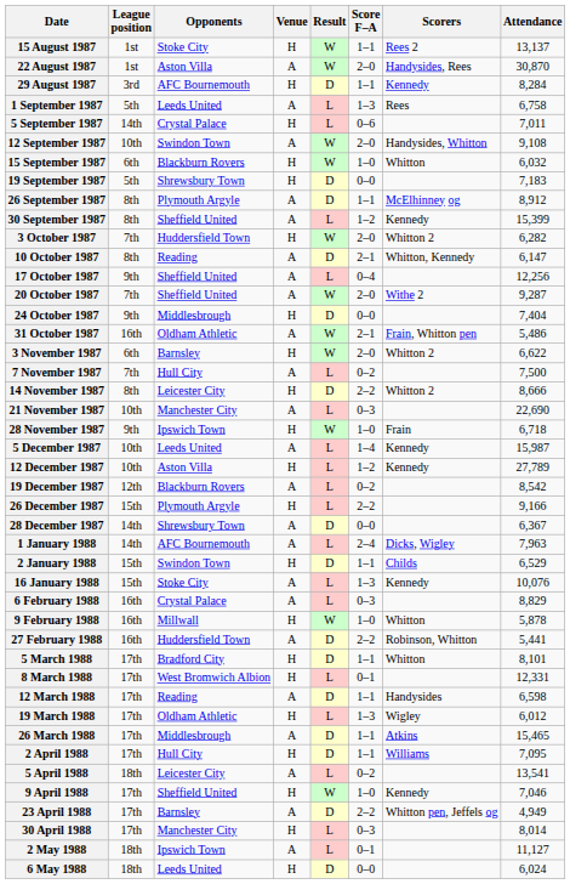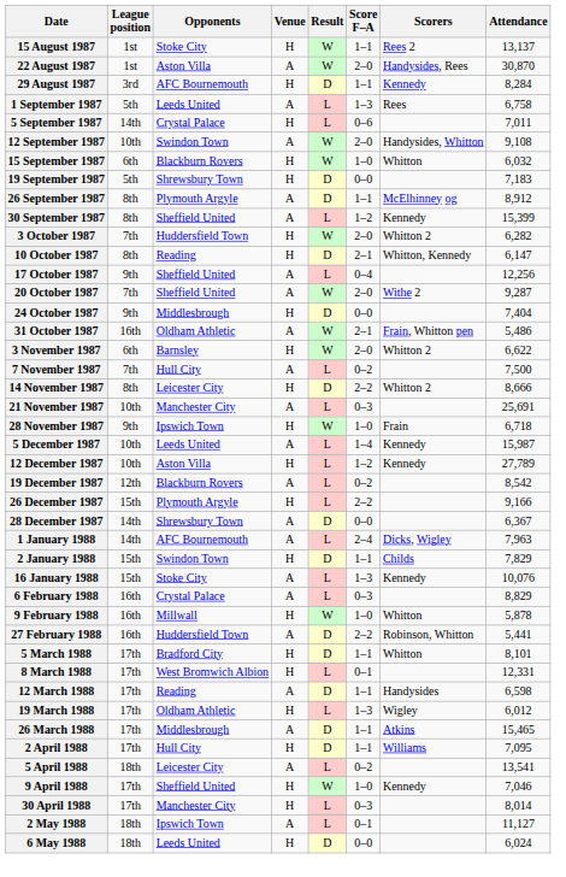 <table class="wikitable plainrowheaders" style="text-align:center">
 <tr>
 <th scope="col">Date</th>
 <th scope="col">League<br>position</th>
 <th scope="col">Opponents</th>
 <th scope="col">Venue</th>
 <th scope="col">Result</th>
 <th scope="col">Score<br>F–A</th>
 <th scope="col">Scorers</th>
 <th scope="col">Attendance</th>
 </tr>
 <tr>
 <th scope="row">15 August 1987</th>
 <td>1st</td>
 <td align="left"><a href='#'>Stoke City</a></td>
 <td>H</td>
 <td style="background:#cfc">W</td>
 <td>1–1</td>
 <td align="left"><a href='#'>Rees</a> 2</td>
 <td>13,137</td>
 </tr>
 <tr>
 <th scope="row">22 August 1987</th>
 <td>1st</td>
 <td align="left"><a href='#'>Aston Villa</a></td>
 <td>A</td>
 <td style="background:#cfc">W</td>
 <td>2–0</td>
 <td align="left"><a href='#'>Handysides</a>, Rees</td>
 <td>30,870</td>
 </tr>
 <tr>
 <th scope="row">29 August 1987</th>
 <td>3rd</td>
 <td align="left"><a href='#'>AFC Bournemouth</a></td>
 <td>H</td>
 <td style="background:#ffc">D</td>
 <td>1–1</td>
 <td align="left"><a href='#'>Kennedy</a></td>
 <td>8,284</td>
 </tr>
 <tr>
 <th scope="row">1 September 1987</th>
 <td>5th</td>
 <td align="left"><a href='#'>Leeds United</a></td>
 <td>A</td>
 <td style="background:#fcc">L</td>
 <td>1–3</td>
 <td align="left">Rees</td>
 <td>6,758</td>
 </tr>
 <tr>
 <th scope="row">5 September 1987</th>
 <td>14th</td>
 <td align="left"><a href='#'>Crystal Palace</a></td>
 <td>H</td>
 <td style="background:#fcc">L</td>
 <td>0–6</td>
 <td></td>
 <td>7,011</td>
 </tr>
 <tr>
 <th scope="row">12 September 1987</th>
 <td>10th</td>
 <td align="left"><a href='#'>Swindon Town</a></td>
 <td>A</td>
 <td style="background:#cfc">W</td>
 <td>2–0</td>
 <td align="left">Handysides, <a href='#'>Whitton</a></td>
 <td>9,108</td>
 </tr>
 <tr>
 <th scope="row">15 September 1987</th>
 <td>6th</td>
 <td align="left"><a href='#'>Blackburn Rovers</a></td>
 <td>H</td>
 <td style="background:#cfc">W</td>
 <td>1–0</td>
 <td align="left">Whitton</td>
 <td>6,032</td>
 </tr>
 <tr>
 <th scope="row">19 September 1987</th>
 <td>5th</td>
 <td align="left"><a href='#'>Shrewsbury Town</a></td>
 <td>H</td>
 <td style="background:#ffc">D</td>
 <td>0–0</td>
 <td></td>
 <td>7,183</td>
 </tr>
 <tr>
 <th scope="row">26 September 1987</th>
 <td>8th</td>
 <td align="left"><a href='#'>Plymouth Argyle</a></td>
 <td>A</td>
 <td style="background:#ffc">D</td>
 <td>1–1</td>
 <td align="left"><a href='#'>McElhinney</a> <a href='#'>og</a></td>
 <td>8,912</td>
 </tr>
 <tr>
 <th scope="row">30 September 1987</th>
 <td>8th</td>
 <td align="left"><a href='#'>Sheffield United</a></td>
 <td>A</td>
 <td style="background:#fcc">L</td>
 <td>1–2</td>
 <td align="left">Kennedy</td>
 <td>15,399</td>
 </tr>
 <tr>
 <th scope="row">3 October 1987</th>
 <td>7th</td>
 <td align="left"><a href='#'>Huddersfield Town</a></td>
 <td>H</td>
 <td style="background:#cfc">W</td>
 <td>2–0</td>
 <td align="left">Whitton 2</td>
 <td>6,282</td>
 </tr>
 <tr>
 <th scope="row">10 October 1987</th>
 <td>8th</td>
 <td align="left"><a href='#'>Reading</a></td>
-<td>A</td>
+<td>H</td>
 <td style="background:#ffc">D</td>
 <td>2–1</td>
 <td align="left">Whitton, Kennedy</td>
 <td>6,147</td>
 </tr>
 <tr>
 <th scope="row">17 October 1987</th>
 <td>9th</td>
 <td align="left"><a href='#'>Sheffield United</a></td>
 <td>A</td>
 <td style="background:#fcc">L</td>
 <td>0–4</td>
 <td></td>
 <td>12,256</td>
 </tr>
 <tr>
 <th scope="row">20 October 1987</th>
 <td>7th</td>
 <td align="left"><a href='#'>Sheffield United</a></td>
 <td>A</td>
 <td style="background:#cfc">W</td>
 <td>2–0</td>
 <td align="left"><a href='#'>Withe</a> 2</td>
 <td>9,287</td>
 </tr>
 <tr>
 <th scope="row">24 October 1987</th>
 <td>9th</td>
 <td align="left"><a href='#'>Middlesbrough</a></td>
 <td>H</td>
 <td style="background:#ffc">D</td>
 <td>0–0</td>
 <td></td>
 <td>7,404</td>
 </tr>
 <tr>
 <th scope="row">31 October 1987</th>
 <td>16th</td>
 <td align="left"><a href='#'>Oldham Athletic</a></td>
 <td>A</td>
 <td style="background:#cfc">W</td>
 <td>2–1</td>
 <td align="left"><a href='#'>Frain</a>, Whitton <a href='#'>pen</a></td>
 <td>5,486</td>
 </tr>
 <tr>
 <th scope="row">3 November 1987</th>
 <td>6th</td>
 <td align="left"><a href='#'>Barnsley</a></td>
 <td>H</td>
 <td style="background:#cfc">W</td>
 <td>2–0</td>
 <td align="left">Whitton 2</td>
 <td>6,622</td>
 </tr>
 <tr>
 <th scope="row">7 November 1987</th>
 <td>7th</td>
 <td align="left"><a href='#'>Hull City</a></td>
 <td>A</td>
 <td style="background:#fcc">L</td>
 <td>0–2</td>
 <td></td>
 <td>7,500</td>
 </tr>
 <tr>
 <th scope="row">14 November 1987</th>
 <td>8th</td>
 <td align="left"><a href='#'>Leicester City</a></td>
 <td>H</td>
 <td style="background:#ffc">D</td>
 <td>2–2</td>
 <td align="left">Whitton 2</td>
 <td>8,666</td>
 </tr>
 <tr>
 <th scope="row">21 November 1987</th>
 <td>10th</td>
 <td align="left"><a href='#'>Manchester City</a></td>
 <td>A</td>
 <td style="background:#fcc">L</td>
 <td>0–3</td>
 <td></td>
-<td>22,690</td>
+<td>25,691</td>
 </tr>
 <tr>
 <th scope="row">28 November 1987</th>
 <td>9th</td>
 <td align="left"><a href='#'>Ipswich Town</a></td>
 <td>H</td>
 <td style="background:#cfc">W</td>
 <td>1–0</td>
 <td align="left">Frain</td>
 <td>6,718</td>
 </tr>
 <tr>
 <th scope="row">5 December 1987</th>
 <td>10th</td>
 <td align="left"><a href='#'>Leeds United</a></td>
 <td>A</td>
 <td style="background:#fcc">L</td>
 <td>1–4</td>
 <td align="left">Kennedy</td>
 <td>15,987</td>
 </tr>
 <tr>
 <th scope="row">12 December 1987</th>
 <td>10th</td>
 <td align="left"><a href='#'>Aston Villa</a></td>
 <td>H</td>
 <td style="background:#fcc">L</td>
 <td>1–2</td>
 <td align="left">Kennedy</td>
 <td>27,789</td>
 </tr>
 <tr>
 <th scope="row">19 December 1987</th>
 <td>12th</td>
 <td align="left"><a href='#'>Blackburn Rovers</a></td>
 <td>A</td>
 <td style="background:#fcc">L</td>
 <td>0–2</td>
 <td></td>
 <td>8,542</td>
 </tr>
 <tr>
 <th scope="row">26 December 1987</th>
 <td>15th</td>
 <td align="left"><a href='#'>Plymouth Argyle</a></td>
 <td>H</td>
 <td style="background:#fcc">L</td>
 <td>2–2</td>
 <td></td>
 <td>9,166</td>
 </tr>
 <tr>
 <th scope="row">28 December 1987</th>
 <td>14th</td>
 <td align="left"><a href='#'>Shrewsbury Town</a></td>
 <td>A</td>
 <td style="background:#ffc">D</td>
 <td>0–0</td>
 <td></td>
 <td>6,367</td>
 </tr>
 <tr>
 <th scope="row">1 January 1988</th>
 <td>14th</td>
 <td align="left"><a href='#'>AFC Bournemouth</a></td>
 <td>A</td>
 <td style="background:#fcc">L</td>
 <td>2–4</td>
 <td align="left"><a href='#'>Dicks</a>, <a href='#'>Wigley</a></td>
 <td>7,963</td>
 </tr>
 <tr>
 <th scope="row">2 January 1988</th>
 <td>15th</td>
 <td align="left"><a href='#'>Swindon Town</a></td>
 <td>H</td>
 <td style="background:#ffc">D</td>
 <td>1–1</td>
 <td align="left"><a href='#'>Childs</a></td>
-<td>6,529</td>
+<td>7,829</td>
 </tr>
 <tr>
 <th scope="row">16 January 1988</th>
 <td>15th</td>
 <td align="left"><a href='#'>Stoke City</a></td>
 <td>A</td>
 <td style="background:#fcc">L</td>
 <td>1–3</td>
 <td align="left">Kennedy</td>
 <td>10,076</td>
 </tr>
 <tr>
 <th scope="row">6 February 1988</th>
 <td>16th</td>
 <td align="left"><a href='#'>Crystal Palace</a></td>
 <td>A</td>
 <td style="background:#fcc">L</td>
 <td>0–3</td>
 <td></td>
 <td>8,829</td>
 </tr>
 <tr>
 <th scope="row">9 February 1988</th>
 <td>16th</td>
 <td align="left"><a href='#'>Millwall</a></td>
 <td>H</td>
 <td style="background:#cfc">W</td>
 <td>1–0</td>
 <td align="left">Whitton</td>
 <td>5,878</td>
 </tr>
 <tr>
 <th scope="row">27 February 1988</th>
 <td>16th</td>
 <td align="left"><a href='#'>Huddersfield Town</a></td>
 <td>A</td>
 <td style="background:#ffc">D</td>
 <td>2–2</td>
 <td align="left">Robinson, Whitton</td>
 <td>5,441</td>
 </tr>
 <tr>
 <th scope="row">5 March 1988</th>
 <td>17th</td>
 <td align="left"><a href='#'>Bradford City</a></td>
 <td>H</td>
 <td style="background:#ffc">D</td>
 <td>1–1</td>
 <td align="left">Whitton</td>
 <td>8,101</td>
 </tr>
 <tr>
 <th scope="row">8 March 1988</th>
 <td>17th</td>
 <td align="left"><a href='#'>West Bromwich Albion</a></td>
 <td>H</td>
 <td style="background:#fcc">L</td>
 <td>0–1</td>
 <td></td>
 <td>12,331</td>
 </tr>
 <tr>
 <th scope="row">12 March 1988</th>
 <td>17th</td>
 <td align="left"><a href='#'>Reading</a></td>
 <td>A</td>
 <td style="background:#ffc">D</td>
 <td>1–1</td>
 <td align="left">Handysides</td>
 <td>6,598</td>
 </tr>
 <tr>
 <th scope="row">19 March 1988</th>
 <td>17th</td>
 <td align="left"><a href='#'>Oldham Athletic</a></td>
 <td>H</td>
 <td style="background:#fcc">L</td>
 <td>1–3</td>
 <td align="left">Wigley</td>
 <td>6,012</td>
 </tr>
 <tr>
 <th scope="row">26 March 1988</th>
 <td>17th</td>
 <td align="left"><a href='#'>Middlesbrough</a></td>
 <td>A</td>
 <td style="background:#ffc">D</td>
 <td>1–1</td>
 <td align="left"><a href='#'>Atkins</a></td>
 <td>15,465</td>
 </tr>
 <tr>
 <th scope="row">2 April 1988</th>
 <td>17th</td>
 <td align="left"><a href='#'>Hull City</a></td>
 <td>H</td>
 <td style="background:#ffc">D</td>
 <td>1–1</td>
 <td align="left"><a href='#'>Williams</a></td>
 <td>7,095</td>
 </tr>
 <tr>
 <th scope="row">5 April 1988</th>
 <td>18th</td>
 <td align="left"><a href='#'>Leicester City</a></td>
 <td>A</td>
 <td style="background:#fcc">L</td>
 <td>0–2</td>
 <td></td>
 <td>13,541</td>
 </tr>
 <tr>
 <th scope="row">9 April 1988</th>
 <td>17th</td>
 <td align="left"><a href='#'>Sheffield United</a></td>
 <td>H</td>
 <td style="background:#cfc">W</td>
 <td>1–0</td>
 <td align="left">Kennedy</td>
 <td>7,046</td>
 </tr>
 <tr>
-<th scope="row">23 April 1988</th>
-<td>17th</td>
-<td align="left"><a href='#'>Barnsley</a></td>
-<td>A</td>
-<td style="background:#ffc">D</td>
-<td>2–2</td>
-<td align="left">Whitton <a href='#'>pen</a>, Jeffels <a href='#'>og</a></td>
-<td>4,949</td>
-</tr>
-<tr>
 <th scope="row">30 April 1988</th>
 <td>17th</td>
 <td align="left"><a href='#'>Manchester City</a></td>
 <td>H</td>
 <td style="background:#fcc">L</td>
 <td>0–3</td>
 <td></td>
 <td>8,014</td>
 </tr>
 <tr>
 <th scope="row">2 May 1988</th>
 <td>18th</td>
 <td align="left"><a href='#'>Ipswich Town</a></td>
 <td>A</td>
 <td style="background:#fcc">L</td>
 <td>0–1</td>
 <td></td>
 <td>11,127</td>
 </tr>
 <tr>
 <th scope="row">6 May 1988</th>
 <td>18th</td>
 <td align="left"><a href='#'>Leeds United</a></td>
 <td>H</td>
 <td style="background:#ffc">D</td>
 <td>0–0</td>
 <td></td>
 <td>6,024</td>
 </tr>
 </table>
